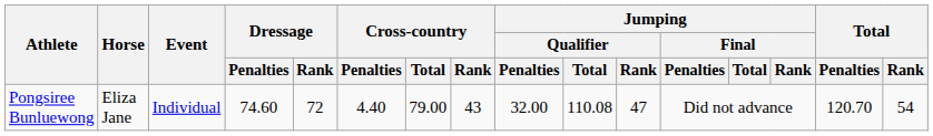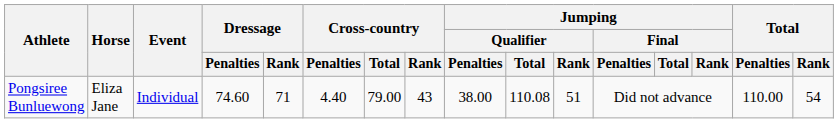 <table class=wikitable style="font-size:90%">
 <tr>
 <th rowspan="3">Athlete</th>
 <th rowspan="3">Horse</th>
 <th rowspan="3">Event</th>
 <th colspan="2" rowspan="2">Dressage</th>
 <th colspan="3" rowspan="2">Cross-country</th>
 <th colspan="6">Jumping</th>
 <th colspan="2" rowspan="2">Total</th>
 </tr>
 <tr style="font-size:95%">
 <th colspan="3">Qualifier</th>
 <th colspan="3">Final</th>
 </tr>
 <tr style="font-size:95%">
 <th>Penalties</th>
 <th>Rank</th>
 <th>Penalties</th>
 <th>Total</th>
 <th>Rank</th>
 <th>Penalties</th>
 <th>Total</th>
 <th>Rank</th>
 <th>Penalties</th>
 <th>Total</th>
 <th>Rank</th>
 <th>Penalties</th>
 <th>Rank</th>
 </tr>
 <tr align=center>
 <td align=left><a href='#'>Pongsiree Bunluewong</a></td>
 <td align=left>Eliza Jane</td>
 <td align=left><a href='#'>Individual</a></td>
 <td>74.60</td>
-<td>72</td>
+<td>71</td>
 <td>4.40</td>
 <td>79.00</td>
 <td>43</td>
-<td>32.00</td>
+<td>38.00</td>
 <td>110.08</td>
-<td>47</td>
+<td>51</td>
 <td colspan=3>Did not advance</td>
-<td>120.70</td>
+<td>110.00</td>
 <td>54</td>
 </tr>
 </table>
